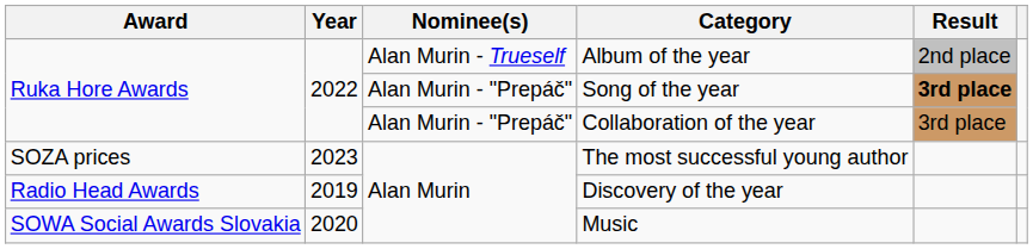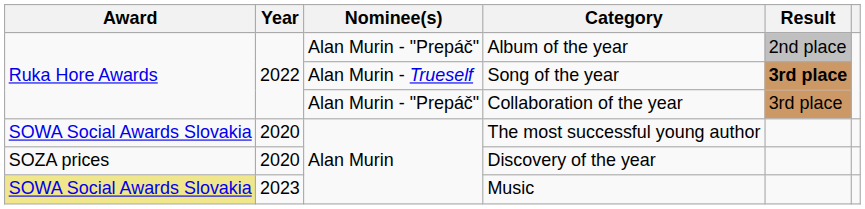 <table class="wikitable sortable plainrowheaders">
 <tr>
 <th scope="col">Award</th>
 <th scope="col">Year</th>
 <th scope="col">Nominee(s)</th>
 <th scope="col">Category</th>
 <th scope="col">Result</th>
 <th scope="col" class="unsortable"></th>
 </tr>
 <tr>
 <td rowspan="3"><a href='#'>Ruka Hore Awards</a></td>
 <td rowspan="3">2022</td>
-<td>Alan Murin - <em><a href='#'>Trueself</a></em></td>
+<td>Alan Murin - "Prepáč"</td>
 <td>Album of the year</td>
 <td bgcolor="silver">2nd place</td>
 <td rowspan="3"></td>
 </tr>
 <tr>
-<td>Alan Murin - "Prepáč"</td>
+<td>Alan Murin - <em><a href='#'>Trueself</a></em></td>
 <td>Song of the year</td>
 <td bgcolor="cc9966"><strong>3rd place</strong></td>
 </tr>
 <tr>
 <td>Alan Murin - "Prepáč"</td>
 <td>Collaboration of the year</td>
 <td bgcolor="cc9966">3rd place</td>
 </tr>
 <tr>
-<td>SOZA prices</td>
-<td>2023</td>
+<td><a href='#'>SOWA Social Awards Slovakia</a></td>
+<td>2020</td>
 <td rowspan="3">Alan Murin</td>
 <td>The most successful young author</td>
 <td></td>
 <td></td>
 </tr>
 <tr>
-<td><a href='#'>Radio Head Awards</a></td>
-<td>2019</td>
+<td>SOZA prices</td>
+<td>2020</td>
 <td>Discovery of the year</td>
 <td></td>
 <td></td>
 </tr>
 <tr>
-<td><a href='#'>SOWA Social Awards Slovakia</a></td>
-<td>2020</td>
+<td style="background: khaki;"><a href='#'>SOWA Social Awards Slovakia</a></td>
+<td>2023</td>
 <td>Music</td>
 <td></td>
 <td></td>
 </tr>
 </table>
